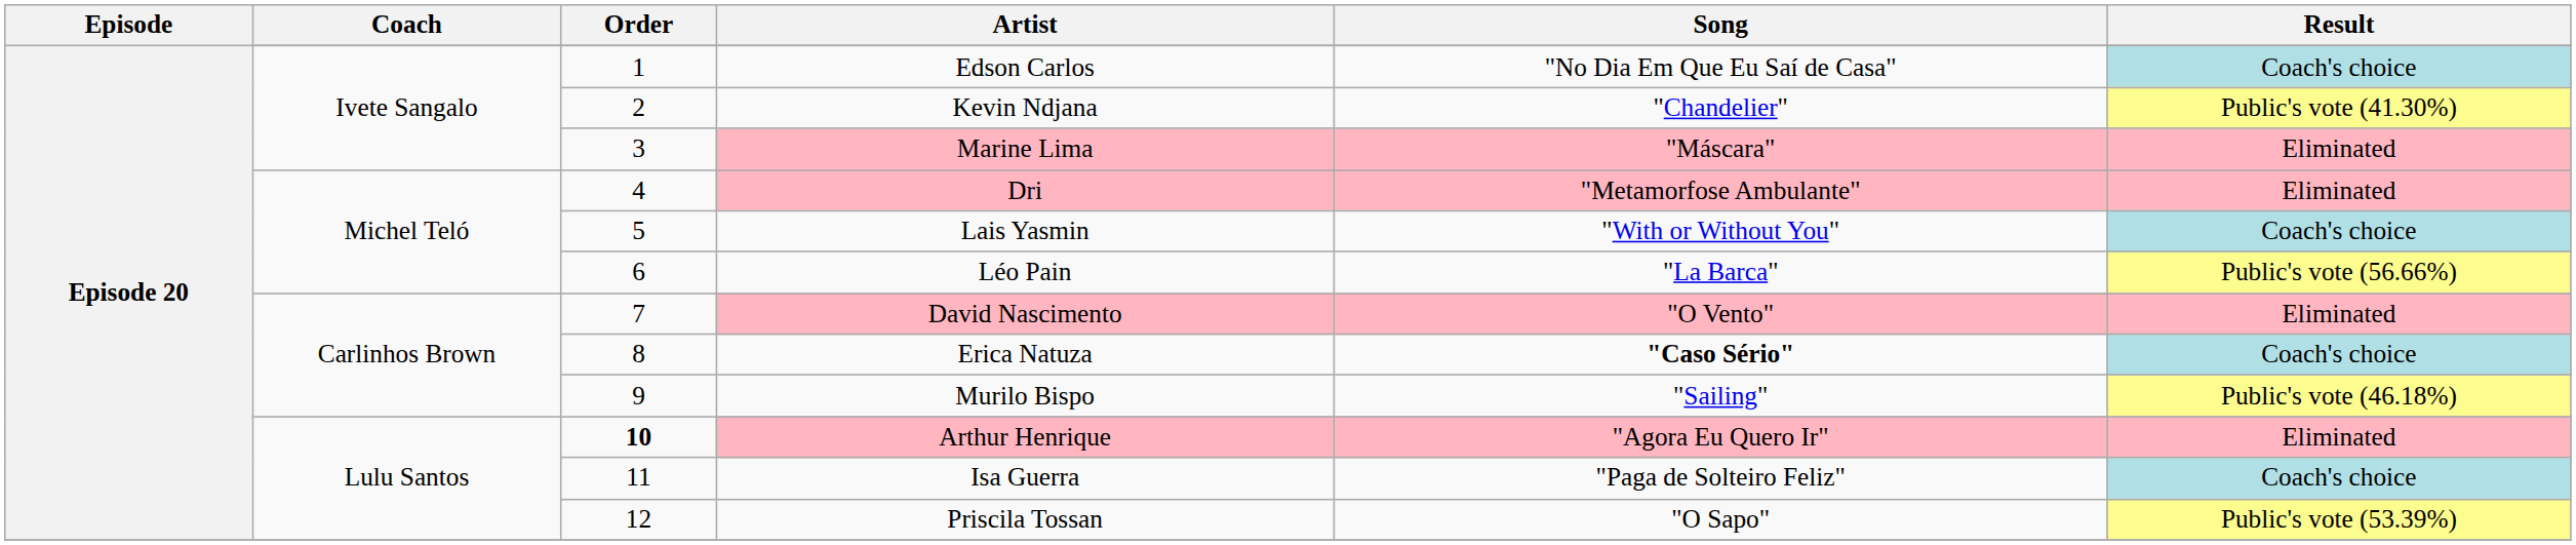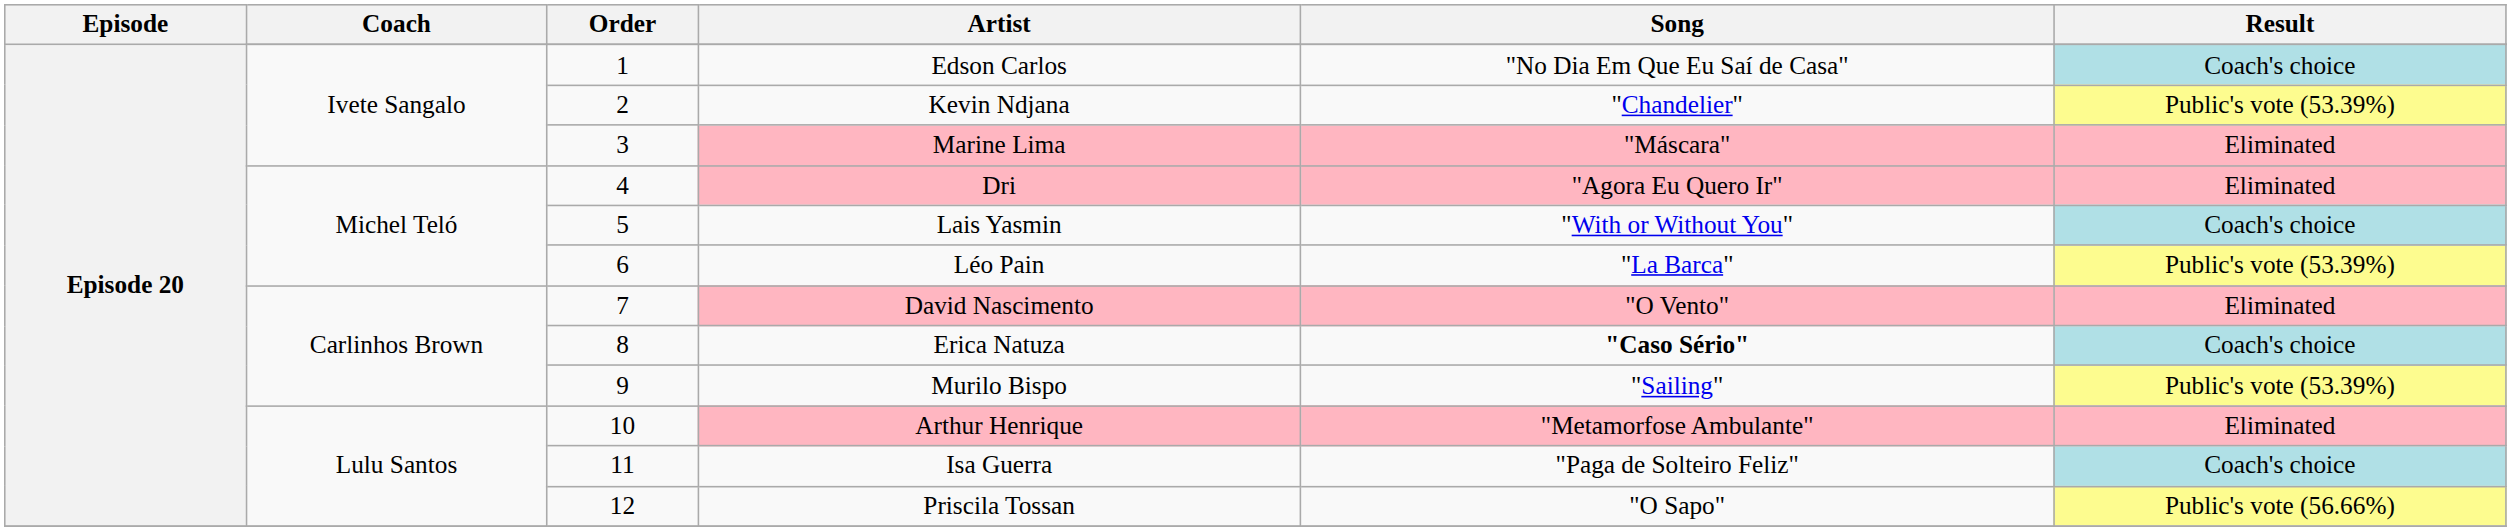 <table class="wikitable" style="text-align:center; width:100%;">
 <tr>
 <th scope="col" width="08%">Episode</th>
 <th scope="col" width="10%">Coach</th>
 <th scope="col" width="05%">Order</th>
 <th scope="col" width="20%">Artist</th>
 <th scope="col" width="25%">Song</th>
 <th scope="col" width="15%">Result</th>
 </tr>
 <tr>
 <th scope="col" rowspan=13>Episode 20<br></th>
 </tr>
 <tr>
 <td rowspan=3>Ivete Sangalo</td>
 <td>1</td>
 <td>Edson Carlos</td>
 <td>"No Dia Em Que Eu Saí de Casa"</td>
 <td bgcolor=B0E0E6>Coach's choice</td>
 </tr>
 <tr>
 <td>2</td>
 <td>Kevin Ndjana</td>
 <td>"<a href='#'>Chandelier</a>"</td>
-<td bgcolor=FDFC8F>Public's vote (41.30%)</td>
+<td bgcolor=FDFC8F>Public's vote (53.39%)</td>
 </tr>
 <tr>
 <td>3</td>
 <td bgcolor=FFB6C1>Marine Lima</td>
 <td bgcolor=FFB6C1>"Máscara"</td>
 <td bgcolor=FFB6C1>Eliminated</td>
 </tr>
 <tr>
 <td rowspan=3>Michel Teló</td>
 <td>4</td>
 <td bgcolor=FFB6C1>Dri</td>
-<td bgcolor=FFB6C1>"Metamorfose Ambulante"</td>
+<td bgcolor=FFB6C1>"Agora Eu Quero Ir"</td>
 <td bgcolor=FFB6C1>Eliminated</td>
 </tr>
 <tr>
 <td>5</td>
 <td>Lais Yasmin</td>
 <td>"<a href='#'>With or Without You</a>"</td>
 <td bgcolor=B0E0E6>Coach's choice</td>
 </tr>
 <tr>
 <td>6</td>
 <td>Léo Pain</td>
 <td>"<a href='#'>La Barca</a>"</td>
-<td bgcolor=FDFC8F>Public's vote (56.66%)</td>
+<td bgcolor=FDFC8F>Public's vote (53.39%)</td>
 </tr>
 <tr>
 <td rowspan=3>Carlinhos Brown</td>
 <td>7</td>
 <td bgcolor=FFB6C1>David Nascimento</td>
 <td bgcolor=FFB6C1>"O Vento"</td>
 <td bgcolor=FFB6C1>Eliminated</td>
 </tr>
 <tr>
 <td>8</td>
 <td>Erica Natuza</td>
 <td><strong>"Caso Sério"</strong></td>
 <td bgcolor=B0E0E6>Coach's choice</td>
 </tr>
 <tr>
 <td>9</td>
 <td>Murilo Bispo</td>
 <td>"<a href='#'>Sailing</a>"</td>
-<td bgcolor=FDFC8F>Public's vote (46.18%)</td>
+<td bgcolor=FDFC8F>Public's vote (53.39%)</td>
 </tr>
 <tr>
 <td rowspan=3>Lulu Santos</td>
-<td><strong>10</strong></td>
+<td>10</td>
 <td bgcolor=FFB6C1>Arthur Henrique</td>
-<td bgcolor=FFB6C1>"Agora Eu Quero Ir"</td>
+<td bgcolor=FFB6C1>"Metamorfose Ambulante"</td>
 <td bgcolor=FFB6C1>Eliminated</td>
 </tr>
 <tr>
 <td>11</td>
 <td>Isa Guerra</td>
 <td>"Paga de Solteiro Feliz"</td>
 <td bgcolor=B0E0E6>Coach's choice</td>
 </tr>
 <tr>
 <td>12</td>
 <td>Priscila Tossan</td>
 <td>"O Sapo"</td>
-<td bgcolor=FDFC8F>Public's vote (53.39%)</td>
+<td bgcolor=FDFC8F>Public's vote (56.66%)</td>
 </tr>
 <tr>
 </tr>
 </table>
